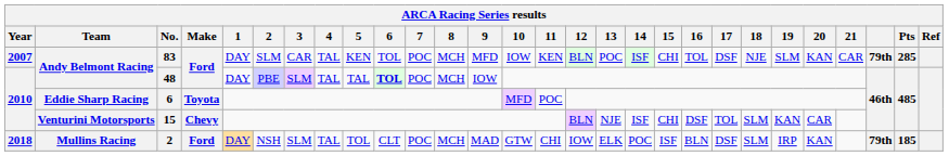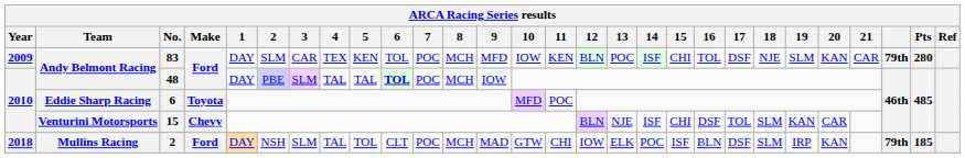 <table class="wikitable" style="text-align:center; font-size:75%">
 <tr>
 <th colspan=48><a href='#'>ARCA Racing Series</a> results</th>
 </tr>
 <tr>
 <th>Year</th>
 <th>Team</th>
 <th>No.</th>
 <th>Make</th>
 <th>1</th>
 <th>2</th>
 <th>3</th>
 <th>4</th>
 <th>5</th>
 <th>6</th>
 <th>7</th>
 <th>8</th>
 <th>9</th>
 <th>10</th>
 <th>11</th>
 <th>12</th>
 <th>13</th>
 <th>14</th>
 <th>15</th>
 <th>16</th>
 <th>17</th>
 <th>18</th>
 <th>19</th>
 <th>20</th>
 <th>21</th>
 <th></th>
 <th>Pts</th>
 <th>Ref</th>
 </tr>
 <tr>
-<th><a href='#'>2007</a></th>
+<th><a href='#'>2009</a></th>
 <th rowspan=2><a href='#'>Andy Belmont Racing</a></th>
 <th>83</th>
 <th rowspan=2><a href='#'>Ford</a></th>
 <td><a href='#'>DAY</a></td>
 <td><a href='#'>SLM</a></td>
 <td><a href='#'>CAR</a></td>
-<td><a href='#'>TAL</a></td>
+<td><a href='#'>TEX</a></td>
 <td><a href='#'>KEN</a></td>
 <td><a href='#'>TOL</a></td>
 <td><a href='#'>POC</a></td>
 <td><a href='#'>MCH</a></td>
 <td><a href='#'>MFD</a></td>
 <td><a href='#'>IOW</a></td>
 <td><a href='#'>KEN</a></td>
 <td style="background:#DFFFDF;"><a href='#'>BLN</a><br></td>
 <td><a href='#'>POC</a></td>
 <td style="background:#DFFFDF;"><a href='#'>ISF</a><br></td>
 <td><a href='#'>CHI</a></td>
 <td><a href='#'>TOL</a></td>
 <td><a href='#'>DSF</a></td>
 <td><a href='#'>NJE</a></td>
 <td><a href='#'>SLM</a></td>
 <td><a href='#'>KAN</a></td>
 <td><a href='#'>CAR</a></td>
 <th>79th</th>
-<th>285</th>
+<th>280</th>
 <th></th>
 </tr>
 <tr>
 <th rowspan=3><a href='#'>2010</a></th>
 <th>48</th>
 <td><a href='#'>DAY</a></td>
 <td style="background:#CFCFFF;"><a href='#'>PBE</a><br></td>
 <td style="background:#EFCFFF;"><a href='#'>SLM</a><br></td>
 <td><a href='#'>TAL</a></td>
 <td><a href='#'>TAL</a></td>
 <td style="background:#DFFFDF;"><strong><a href='#'>TOL</a><br></strong></td>
 <td><a href='#'>POC</a></td>
 <td><a href='#'>MCH</a></td>
 <td><a href='#'>IOW</a></td>
 <td colspan=12></td>
 <th rowspan=3>46th</th>
 <th rowspan=3>485</th>
 <th rowspan=3></th>
 </tr>
 <tr>
 <th><a href='#'>Eddie Sharp Racing</a></th>
 <th>6</th>
 <th><a href='#'>Toyota</a></th>
 <td colspan=9></td>
 <td style="background:#EFCFFF;"><a href='#'>MFD</a><br></td>
 <td><a href='#'>POC</a></td>
 <td colspan=10></td>
 </tr>
 <tr>
 <th><a href='#'>Venturini Motorsports</a></th>
 <th>15</th>
 <th><a href='#'>Chevy</a></th>
 <td colspan=11></td>
 <td style="background:#EFCFFF;"><a href='#'>BLN</a><br></td>
 <td><a href='#'>NJE</a></td>
 <td><a href='#'>ISF</a></td>
 <td><a href='#'>CHI</a></td>
 <td><a href='#'>DSF</a></td>
 <td><a href='#'>TOL</a></td>
 <td><a href='#'>SLM</a></td>
 <td><a href='#'>KAN</a></td>
 <td><a href='#'>CAR</a></td>
 <td></td>
 </tr>
 <tr>
 <th><a href='#'>2018</a></th>
 <th><a href='#'>Mullins Racing</a></th>
 <th>2</th>
 <th><a href='#'>Ford</a></th>
 <td style="background:#FFDF9F;"><a href='#'>DAY</a><br></td>
 <td><a href='#'>NSH</a></td>
 <td><a href='#'>SLM</a></td>
 <td><a href='#'>TAL</a></td>
 <td><a href='#'>TOL</a></td>
 <td><a href='#'>CLT</a></td>
 <td><a href='#'>POC</a></td>
 <td><a href='#'>MCH</a></td>
 <td><a href='#'>MAD</a></td>
 <td><a href='#'>GTW</a></td>
 <td><a href='#'>CHI</a></td>
 <td><a href='#'>IOW</a></td>
 <td><a href='#'>ELK</a></td>
 <td><a href='#'>POC</a></td>
 <td><a href='#'>ISF</a></td>
 <td><a href='#'>BLN</a></td>
 <td><a href='#'>DSF</a></td>
 <td><a href='#'>SLM</a></td>
 <td><a href='#'>IRP</a></td>
 <td><a href='#'>KAN</a></td>
 <td></td>
 <th>79th</th>
 <th>185</th>
 <th></th>
 </tr>
 </table>
